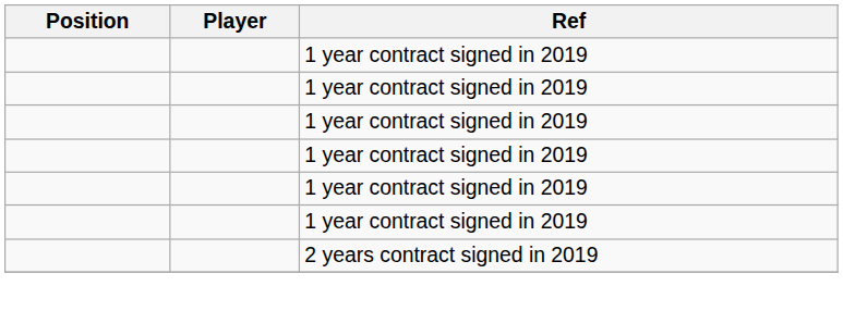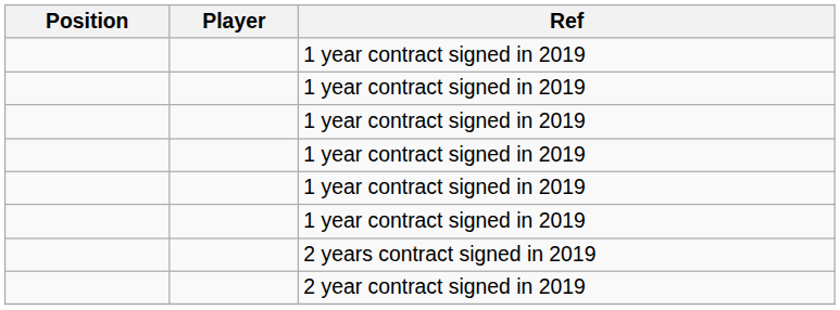 <table class="wikitable sortable" style="width:50%; text-align:center; font-size:100%; text-align:left;">
 <tr>
 <th><strong>Position</strong></th>
 <th><strong>Player</strong></th>
 <th><strong>Ref</strong></th>
 </tr>
 <tr>
 <td></td>
 <td></td>
 <td>1 year contract signed in 2019 </td>
 </tr>
 <tr>
 <td></td>
 <td></td>
 <td>1 year contract signed in 2019 </td>
 </tr>
 <tr>
 <td></td>
 <td></td>
 <td>1 year contract signed in 2019 </td>
 </tr>
 <tr>
 <td></td>
 <td></td>
 <td>1 year contract signed in 2019 </td>
 </tr>
 <tr>
 <td></td>
 <td></td>
 <td>1 year contract signed in 2019 </td>
 </tr>
 <tr>
 <td></td>
 <td></td>
 <td>1 year contract signed in 2019</td>
 </tr>
 <tr>
 <td></td>
 <td></td>
 <td>2 years contract signed in 2019</td>
 </tr>
 <tr>
+<td></td>
+<td></td>
+<td>2 year contract signed in 2019</td>
+</tr>
+<tr>
 </tr>
 </table>
